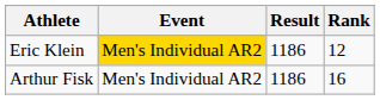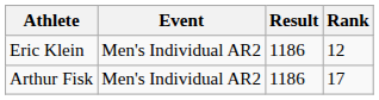 <table class="wikitable" style="font-size:90%">
 <tr>
 <th>Athlete</th>
 <th>Event</th>
 <th>Result</th>
 <th>Rank</th>
 </tr>
 <tr>
 <td>Eric Klein</td>
-<td style="background: gold;">Men's Individual AR2</td>
+<td>Men's Individual AR2</td>
 <td>1186</td>
 <td>12</td>
 </tr>
 <tr>
 <td>Arthur Fisk</td>
 <td>Men's Individual AR2</td>
 <td>1186</td>
-<td>16</td>
+<td>17</td>
 </tr>
 </table>
